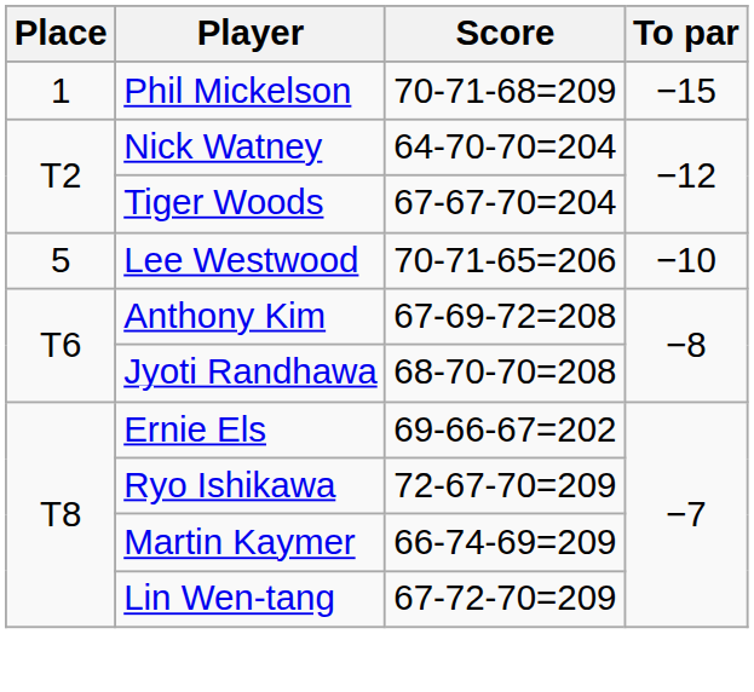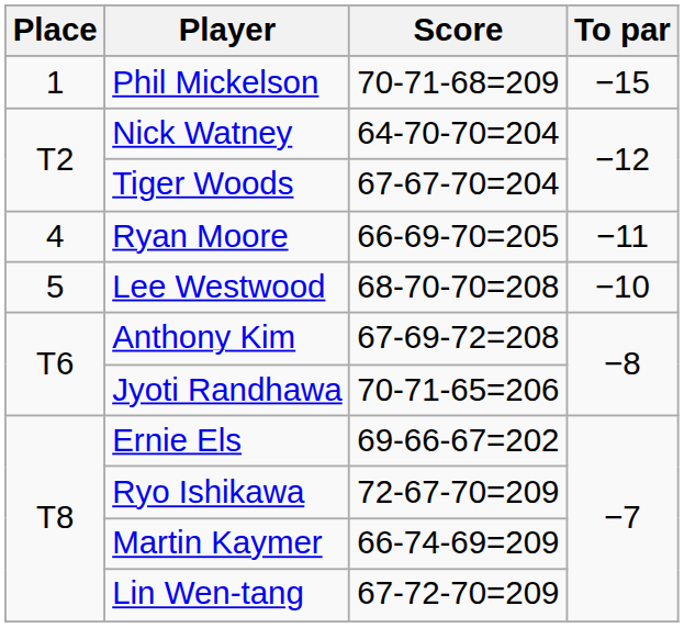 <table class="wikitable">
 <tr>
 <th>Place</th>
 <th>Player</th>
 <th>Score</th>
 <th>To par</th>
 </tr>
 <tr>
 <td align=center>1</td>
 <td> <a href='#'>Phil Mickelson</a></td>
 <td align=center>70-71-68=209</td>
 <td align=center>−15</td>
 </tr>
 <tr>
 <td rowspan="2" align=center>T2</td>
 <td> <a href='#'>Nick Watney</a></td>
 <td align=center>64-70-70=204</td>
 <td rowspan="2" align=center>−12</td>
 </tr>
 <tr>
 <td> <a href='#'>Tiger Woods</a></td>
 <td align=center>67-67-70=204</td>
 </tr>
 <tr>
+<td align=center>4</td>
+<td> <a href='#'>Ryan Moore</a></td>
+<td align=center>66-69-70=205</td>
+<td align=center>−11</td>
+</tr>
+<tr>
 <td align=center>5</td>
 <td> <a href='#'>Lee Westwood</a></td>
-<td align=center>70-71-65=206</td>
+<td align=center>68-70-70=208</td>
 <td align=center>−10</td>
 </tr>
 <tr>
 <td rowspan="2" align=center>T6</td>
 <td> <a href='#'>Anthony Kim</a></td>
 <td align=center>67-69-72=208</td>
 <td rowspan="2" align=center>−8</td>
 </tr>
 <tr>
 <td> <a href='#'>Jyoti Randhawa</a></td>
-<td align=center>68-70-70=208</td>
+<td align=center>70-71-65=206</td>
 </tr>
 <tr>
 <td rowspan="4" align=center>T8</td>
 <td> <a href='#'>Ernie Els</a></td>
 <td align=center>69-66-67=202</td>
 <td rowspan="4" align=center>−7</td>
 </tr>
 <tr>
 <td> <a href='#'>Ryo Ishikawa</a></td>
 <td align=center>72-67-70=209</td>
 </tr>
 <tr>
 <td> <a href='#'>Martin Kaymer</a></td>
 <td align=center>66-74-69=209</td>
 </tr>
 <tr>
 <td> <a href='#'>Lin Wen-tang</a></td>
 <td align=center>67-72-70=209</td>
 </tr>
 </table>
